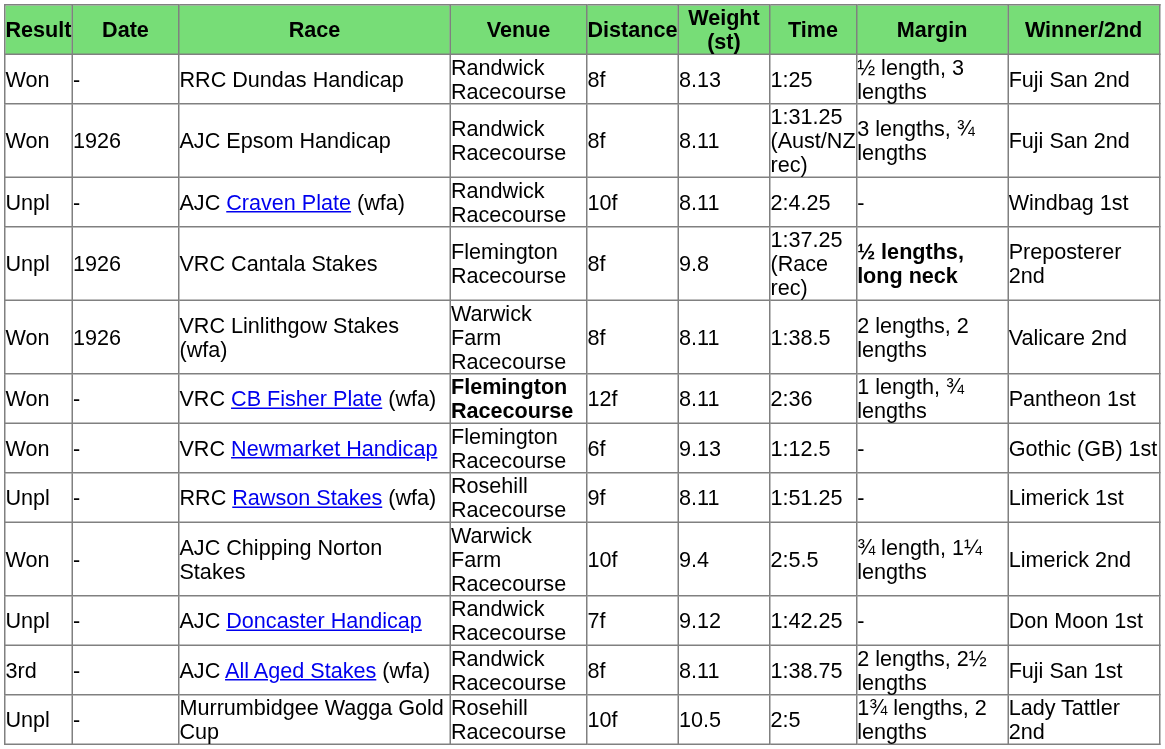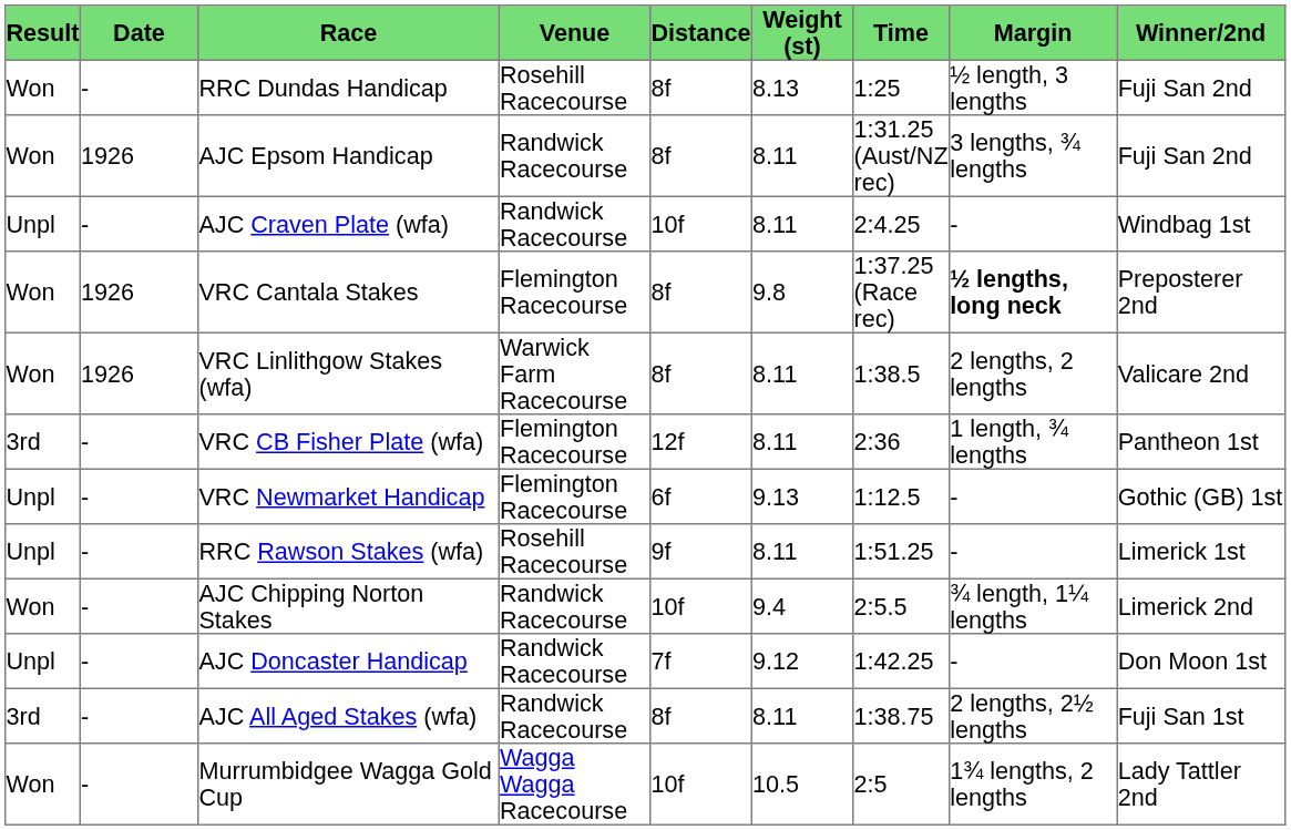 <table class = "sortable" | border="1" cellpadding="0" style="border-collapse: collapse; font-size:90%">
 <tr bgcolor="#77dd77" align="center">
 <td width="36px"><strong>Result</strong></td>
 <td width="70px"><strong>Date</strong></td>
 <td width="180px"><strong>Race</strong></td>
 <td width="90px"><strong>Venue</strong></td>
 <td width="60px"><strong>Distance</strong></td>
 <td width="60px"><strong>Weight (st)</strong></td>
 <td width="50px"><strong>Time</strong></td>
 <td width="100px"><strong>Margin</strong></td>
 <td width="100px"><strong>Winner/2nd</strong></td>
 </tr>
 <tr>
 <td>Won</td>
 <td>-</td>
 <td>RRC Dundas Handicap</td>
-<td>Randwick Racecourse</td>
+<td>Rosehill Racecourse</td>
 <td>8f</td>
 <td>8.13</td>
 <td>1:25</td>
 <td>½ length, 3 lengths</td>
 <td>Fuji San 2nd</td>
 </tr>
 <tr>
 <td>Won</td>
 <td>1926</td>
 <td>AJC Epsom Handicap</td>
 <td>Randwick Racecourse</td>
 <td>8f</td>
 <td>8.11</td>
 <td>1:31.25 (Aust/NZ rec)</td>
 <td>3 lengths, ¾ lengths</td>
 <td>Fuji San 2nd</td>
 </tr>
 <tr>
 <td>Unpl</td>
 <td>-</td>
 <td>AJC <a href='#'>Craven Plate</a> (wfa)</td>
 <td>Randwick Racecourse</td>
 <td>10f</td>
 <td>8.11</td>
 <td>2:4.25</td>
 <td>-</td>
 <td>Windbag 1st</td>
 </tr>
 <tr>
-<td>Unpl</td>
+<td>Won</td>
 <td>1926</td>
 <td>VRC Cantala Stakes</td>
 <td>Flemington Racecourse</td>
 <td>8f</td>
 <td>9.8</td>
 <td>1:37.25 (Race rec)</td>
 <td><strong>½ lengths, long neck</strong></td>
 <td>Preposterer 2nd</td>
 </tr>
 <tr>
 <td>Won</td>
 <td>1926</td>
 <td>VRC Linlithgow Stakes (wfa)</td>
 <td>Warwick Farm Racecourse</td>
 <td>8f</td>
 <td>8.11</td>
 <td>1:38.5</td>
 <td>2 lengths, 2 lengths</td>
 <td>Valicare 2nd</td>
 </tr>
 <tr>
-<td>Won</td>
+<td>3rd</td>
 <td>-</td>
 <td>VRC <a href='#'>CB Fisher Plate</a> (wfa)</td>
-<td><strong>Flemington Racecourse</strong></td>
+<td>Flemington Racecourse</td>
 <td>12f</td>
 <td>8.11</td>
 <td>2:36</td>
 <td>1 length, ¾ lengths</td>
 <td>Pantheon 1st</td>
 </tr>
 <tr>
-<td>Won</td>
+<td>Unpl</td>
 <td>-</td>
 <td>VRC <a href='#'>Newmarket Handicap</a></td>
 <td>Flemington Racecourse</td>
 <td>6f</td>
 <td>9.13</td>
 <td>1:12.5</td>
 <td>-</td>
 <td>Gothic (GB) 1st</td>
 </tr>
 <tr>
 <td>Unpl</td>
 <td>-</td>
 <td>RRC <a href='#'>Rawson Stakes</a> (wfa)</td>
 <td>Rosehill Racecourse</td>
 <td>9f</td>
 <td>8.11</td>
 <td>1:51.25</td>
 <td>-</td>
 <td>Limerick 1st</td>
 </tr>
 <tr>
 <td>Won</td>
 <td>-</td>
 <td>AJC Chipping Norton Stakes</td>
-<td>Warwick Farm Racecourse</td>
+<td>Randwick Racecourse</td>
 <td>10f</td>
 <td>9.4</td>
 <td>2:5.5</td>
 <td>¾ length, 1¼ lengths</td>
 <td>Limerick 2nd</td>
 </tr>
 <tr>
 <td>Unpl</td>
 <td>-</td>
 <td>AJC <a href='#'>Doncaster Handicap</a></td>
 <td>Randwick Racecourse</td>
 <td>7f</td>
 <td>9.12</td>
 <td>1:42.25</td>
 <td>-</td>
 <td>Don Moon 1st</td>
 </tr>
 <tr>
 <td>3rd</td>
 <td>-</td>
 <td>AJC <a href='#'>All Aged Stakes</a> (wfa)</td>
 <td>Randwick Racecourse</td>
 <td>8f</td>
 <td>8.11</td>
 <td>1:38.75</td>
 <td>2 lengths, 2½ lengths</td>
 <td>Fuji San 1st</td>
 </tr>
 <tr>
-<td>Unpl</td>
+<td>Won</td>
 <td>-</td>
 <td>Murrumbidgee Wagga Gold Cup</td>
-<td>Rosehill Racecourse</td>
+<td><a href='#'>Wagga Wagga</a> Racecourse</td>
 <td>10f</td>
 <td>10.5</td>
 <td>2:5</td>
 <td>1¾ lengths, 2 lengths</td>
 <td>Lady Tattler 2nd</td>
 </tr>
 </table>
